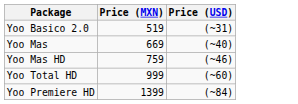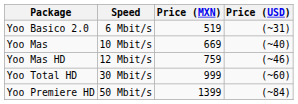 <table class="wikitable">
 <tr>
 <th>Package</th>
+<th>Speed</th>
 <th>Price (<a href='#'>MXN</a>)</th>
 <th>Price (<a href='#'>USD</a>)</th>
 </tr>
 <tr>
 <td>Yoo Basico 2.0</td>
+<td ALIGN="RIGHT">6 Mbit/s</td>
 <td ALIGN="RIGHT">519</td>
 <td ALIGN="RIGHT">(~31)</td>
 </tr>
 <tr>
 <td>Yoo Mas</td>
+<td ALIGN="RIGHT">10 Mbit/s</td>
 <td ALIGN="RIGHT">669</td>
 <td ALIGN="RIGHT">(~40)</td>
 </tr>
 <tr>
 <td>Yoo Mas HD</td>
+<td ALIGN="RIGHT">12 Mbit/s</td>
 <td ALIGN="RIGHT">759</td>
 <td ALIGN="RIGHT">(~46)</td>
 </tr>
 <tr>
 <td>Yoo Total HD</td>
+<td ALIGN="RIGHT">30 Mbit/s</td>
 <td ALIGN="RIGHT">999</td>
 <td ALIGN="RIGHT">(~60)</td>
 </tr>
 <tr>
 <td>Yoo Premiere HD</td>
+<td ALIGN="RIGHT">50 Mbit/s</td>
 <td ALIGN="RIGHT">1399</td>
 <td ALIGN="RIGHT">(~84)</td>
 </tr>
 </table>
